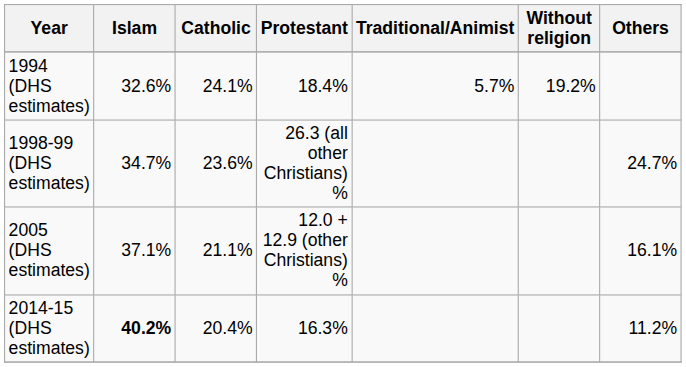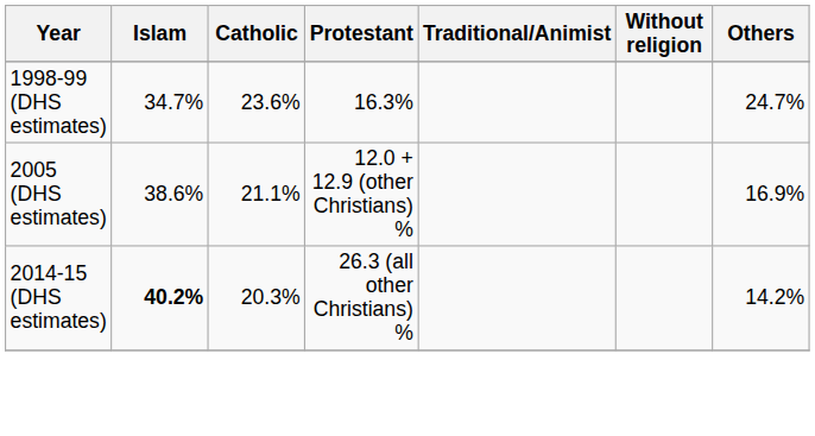 <table class="wikitable">
 <tr>
 <th style="width:50pt;">Year</th>
 <th style="width:50pt;">Islam</th>
 <th style="width:50pt;">Catholic</th>
 <th style="width:50pt;">Protestant</th>
 <th style="width:50pt;">Traditional/Animist</th>
 <th style="width:50pt;">Without religion</th>
 <th style="width:50pt;">Others</th>
 </tr>
 <tr>
 </tr>
 <tr>
-<td>1994 (DHS estimates)</td>
-<td style="text-align:right;">32.6%</td>
-<td style="text-align:right;">24.1%</td>
-<td style="text-align:right;">18.4%</td>
-<td style="text-align:right;">5.7%</td>
-<td style="text-align:right;">19.2%</td>
-<td style="text-align:right;"></td>
-</tr>
-<tr>
 <td>1998-99 (DHS estimates)</td>
 <td style="text-align:right;">34.7%</td>
 <td style="text-align:right;">23.6%</td>
-<td style="text-align:right;">26.3 (all other Christians) %</td>
+<td style="text-align:right;">16.3%</td>
 <td style="text-align:right;"></td>
 <td style="text-align:right;"></td>
 <td style="text-align:right;">24.7%</td>
 </tr>
 <tr>
 <td>2005 (DHS estimates)</td>
-<td style="text-align:right;">37.1%</td>
+<td style="text-align:right;">38.6%</td>
 <td style="text-align:right;">21.1%</td>
 <td style="text-align:right;">12.0 + 12.9 (other Christians) %</td>
 <td style="text-align:right;"></td>
 <td style="text-align:right;"></td>
-<td style="text-align:right;">16.1%</td>
+<td style="text-align:right;">16.9%</td>
 </tr>
 <tr>
 <td>2014-15 (DHS estimates)</td>
 <td style="text-align:right;"><strong>40.2%</strong></td>
-<td style="text-align:right;">20.4%</td>
-<td style="text-align:right;">16.3%</td>
+<td style="text-align:right;">20.3%</td>
+<td style="text-align:right;">26.3 (all other Christians) %</td>
 <td style="text-align:right;"></td>
 <td style="text-align:right;"></td>
-<td style="text-align:right;">11.2%</td>
+<td style="text-align:right;">14.2%</td>
 </tr>
 <tr>
 </tr>
 </table>
